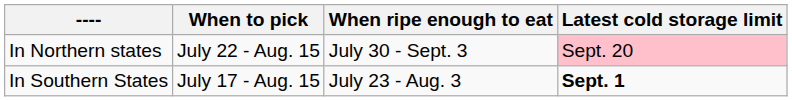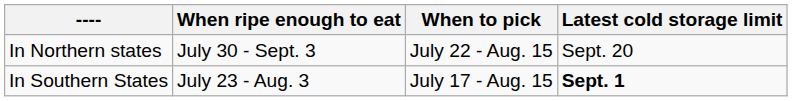 <table class="wikitable">
 <tr>
 <th>----</th>
+<th>When ripe enough to eat</th>
 <th>When to pick</th>
-<th>When ripe enough to eat</th>
 <th>Latest cold storage limit</th>
 </tr>
 <tr>
 <td>In Northern states</td>
+<td>July 30 - Sept. 3</td>
 <td>July 22 - Aug. 15</td>
-<td>July 30 - Sept. 3</td>
-<td style="background: pink;">Sept. 20</td>
+<td>Sept. 20</td>
 </tr>
 <tr>
 <td>In Southern States</td>
+<td>July 23 - Aug. 3</td>
 <td>July 17 - Aug. 15</td>
-<td>July 23 - Aug. 3</td>
 <td><strong>Sept. 1</strong></td>
 </tr>
 </table>
